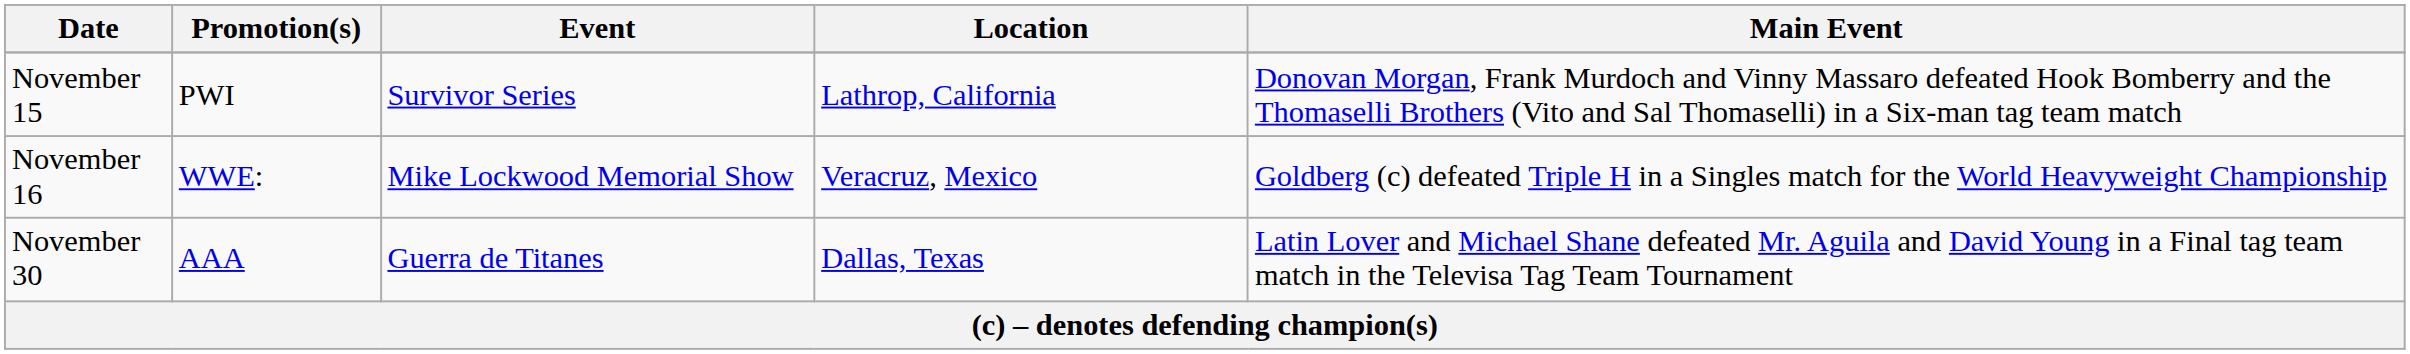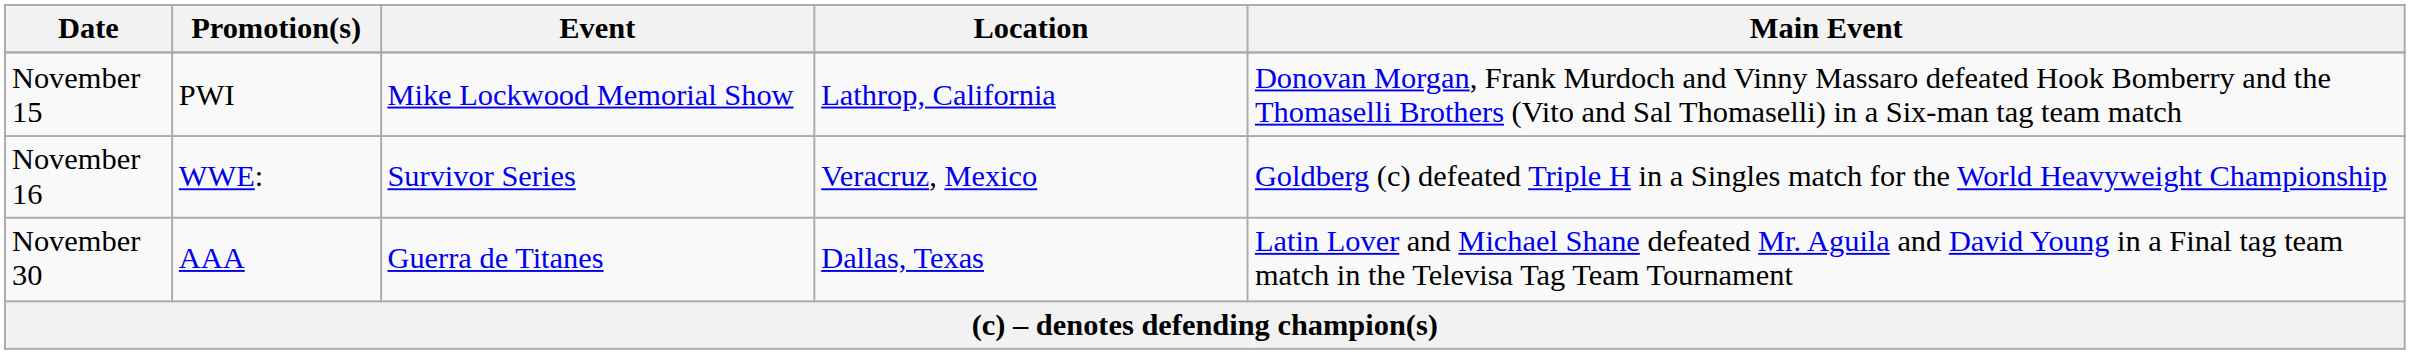 <table class="wikitable" style="width:100%;">
 <tr>
 <th width="5%">Date</th>
 <th width="5%">Promotion(s)</th>
 <th style="width:15%;">Event</th>
 <th style="width:15%;">Location</th>
 <th style="width:40%;">Main Event</th>
 </tr>
 <tr style="width:20%;" |Notes>
 </tr>
 <tr>
 <td>November 15</td>
 <td>PWI</td>
-<td><a href='#'>Survivor Series</a></td>
+<td><a href='#'>Mike Lockwood Memorial Show</a></td>
 <td><a href='#'>Lathrop, California</a></td>
 <td><a href='#'>Donovan Morgan</a>, Frank Murdoch and Vinny Massaro defeated Hook Bomberry and the <a href='#'>Thomaselli Brothers</a> (Vito and Sal Thomaselli) in a Six-man tag team match</td>
 </tr>
 <tr>
 <td>November 16</td>
 <td><a href='#'>WWE</a>:<br></td>
-<td><a href='#'>Mike Lockwood Memorial Show</a></td>
+<td><a href='#'>Survivor Series</a></td>
 <td><a href='#'>Veracruz</a>, <a href='#'>Mexico</a></td>
 <td><a href='#'>Goldberg</a> (c) defeated <a href='#'>Triple H</a> in a Singles match for the <a href='#'>World Heavyweight Championship</a></td>
 </tr>
 <tr>
 <td>November 30</td>
 <td><a href='#'>AAA</a></td>
 <td><a href='#'>Guerra de Titanes</a></td>
 <td><a href='#'>Dallas, Texas</a></td>
 <td><a href='#'>Latin Lover</a> and <a href='#'>Michael Shane</a> defeated <a href='#'>Mr. Aguila</a> and <a href='#'>David Young</a> in a Final tag team match in the Televisa Tag Team Tournament</td>
 </tr>
 <tr>
 <th colspan="6">(c) – denotes defending champion(s)</th>
 </tr>
 </table>
